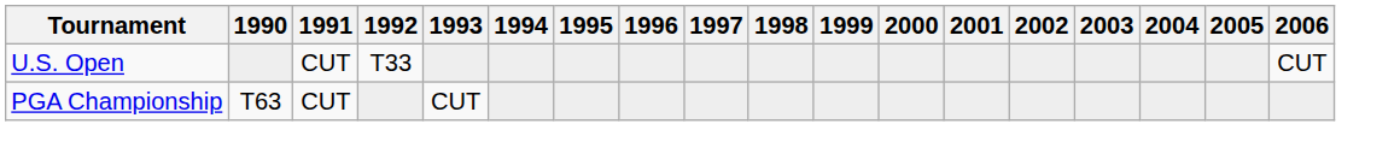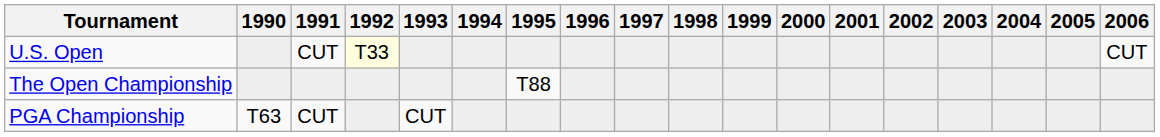 <table class="wikitable" style="font-size:95%;text-align:center;">
 <tr>
 <th>Tournament</th>
 <th>1990</th>
 <th>1991</th>
 <th>1992</th>
 <th>1993</th>
 <th>1994</th>
 <th>1995</th>
 <th>1996</th>
 <th>1997</th>
 <th>1998</th>
 <th>1999</th>
 <th>2000</th>
 <th>2001</th>
 <th>2002</th>
 <th>2003</th>
 <th>2004</th>
 <th>2005</th>
 <th>2006</th>
 </tr>
 <tr>
 <td align=left><a href='#'>U.S. Open</a></td>
 <td style="background:#eeeeee;"></td>
 <td>CUT</td>
-<td>T33</td>
+<td style="background: lightyellow;">T33</td>
 <td style="background:#eeeeee;"></td>
 <td style="background:#eeeeee;"></td>
 <td style="background:#eeeeee;"></td>
 <td style="background:#eeeeee;"></td>
 <td style="background:#eeeeee;"></td>
 <td style="background:#eeeeee;"></td>
 <td style="background:#eeeeee;"></td>
 <td style="background:#eeeeee;"></td>
 <td style="background:#eeeeee;"></td>
 <td style="background:#eeeeee;"></td>
 <td style="background:#eeeeee;"></td>
 <td style="background:#eeeeee;"></td>
 <td style="background:#eeeeee;"></td>
 <td>CUT</td>
+</tr>
+<tr>
+<td align=left><a href='#'>The Open Championship</a></td>
+<td style="background:#eeeeee;"></td>
+<td style="background:#eeeeee;"></td>
+<td style="background:#eeeeee;"></td>
+<td style="background:#eeeeee;"></td>
+<td style="background:#eeeeee;"></td>
+<td>T88</td>
+<td style="background:#eeeeee;"></td>
+<td style="background:#eeeeee;"></td>
+<td style="background:#eeeeee;"></td>
+<td style="background:#eeeeee;"></td>
+<td style="background:#eeeeee;"></td>
+<td style="background:#eeeeee;"></td>
+<td style="background:#eeeeee;"></td>
+<td style="background:#eeeeee;"></td>
+<td style="background:#eeeeee;"></td>
+<td style="background:#eeeeee;"></td>
+<td style="background:#eeeeee;"></td>
 </tr>
 <tr>
 <td align=left><a href='#'>PGA Championship</a></td>
 <td>T63</td>
 <td>CUT</td>
 <td style="background:#eeeeee;"></td>
 <td>CUT</td>
 <td style="background:#eeeeee;"></td>
 <td style="background:#eeeeee;"></td>
 <td style="background:#eeeeee;"></td>
 <td style="background:#eeeeee;"></td>
 <td style="background:#eeeeee;"></td>
 <td style="background:#eeeeee;"></td>
 <td style="background:#eeeeee;"></td>
 <td style="background:#eeeeee;"></td>
 <td style="background:#eeeeee;"></td>
 <td style="background:#eeeeee;"></td>
 <td style="background:#eeeeee;"></td>
 <td style="background:#eeeeee;"></td>
 <td style="background:#eeeeee;"></td>
 </tr>
 </table>
